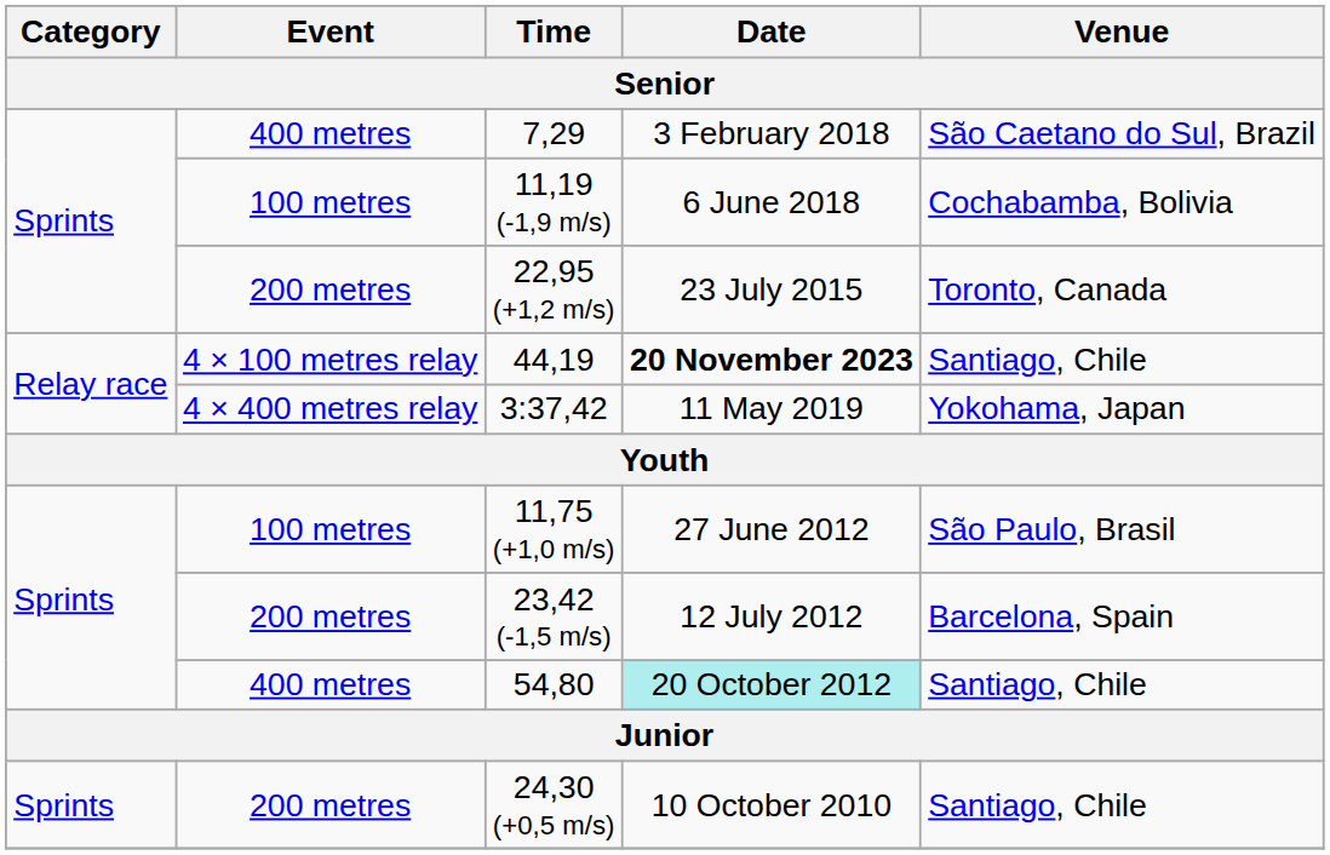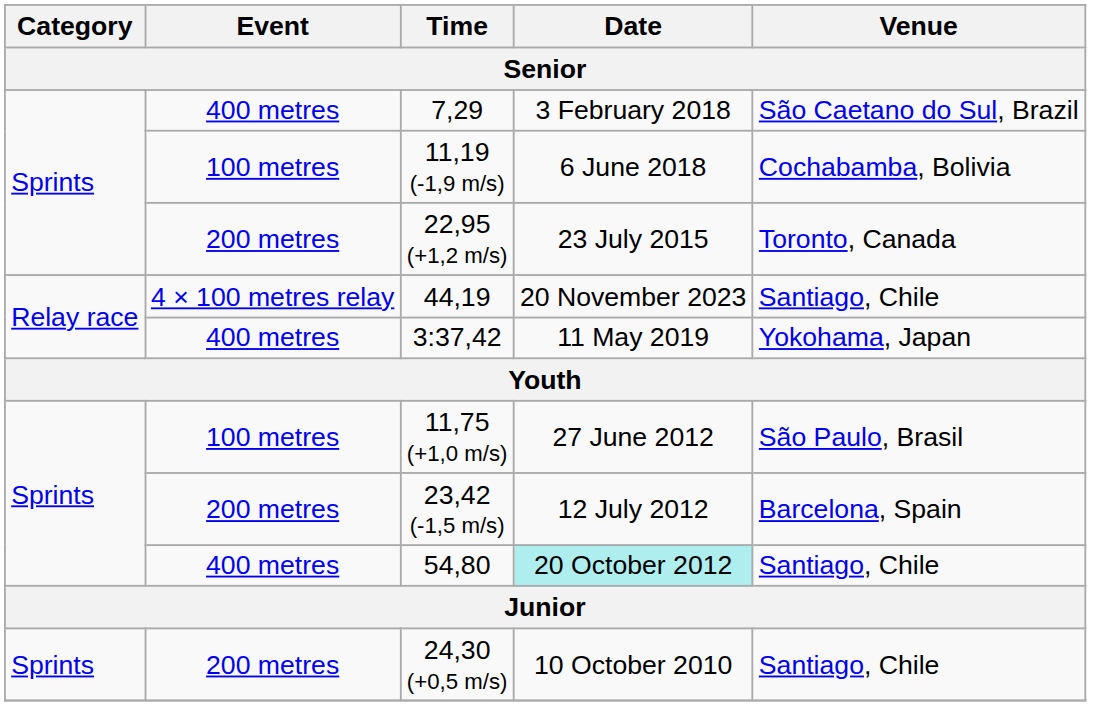 <table class="wikitable" style="font-size:90%;">
 <tr>
 <th>Category</th>
 <th>Event</th>
 <th>Time</th>
 <th>Date</th>
 <th>Venue</th>
 </tr>
 <tr>
 <th colspan="5">Senior</th>
 </tr>
 <tr>
 <td rowspan="3"><a href='#'>Sprints</a></td>
 <td align="center"><a href='#'>400 metres</a></td>
 <td align="center">7,29</td>
 <td align="center">3 February 2018</td>
 <td> <a href='#'>São Caetano do Sul</a>, Brazil</td>
 </tr>
 <tr>
 <td align="center"><a href='#'>100 metres</a></td>
 <td align="center">11,19<br> <small>(-1,9 m/s)</small></td>
 <td align="center">6 June 2018</td>
 <td> <a href='#'>Cochabamba</a>, Bolivia</td>
 </tr>
 <tr>
 <td align="center"><a href='#'>200 metres</a></td>
 <td align="center">22,95 <br> <small>(+1,2 m/s)</small></td>
 <td align="center">23 July 2015</td>
 <td> <a href='#'>Toronto</a>, Canada</td>
 </tr>
 <tr>
 <td rowspan="2"><a href='#'>Relay race</a></td>
 <td align="center"><a href='#'>4 × 100 metres relay</a></td>
 <td align="center">44,19</td>
-<td align="center"><strong>20 November 2023</strong></td>
+<td align="center">20 November 2023</td>
 <td> <a href='#'>Santiago</a>, Chile</td>
 </tr>
 <tr>
-<td align="center"><a href='#'>4 × 400 metres relay</a></td>
+<td align="center"><a href='#'>400 metres</a></td>
 <td align="center">3:37,42</td>
 <td align="center">11 May 2019</td>
 <td> <a href='#'>Yokohama</a>, Japan</td>
 </tr>
 <tr>
 <th colspan="5">Youth</th>
 </tr>
 <tr>
 <td rowspan="3"><a href='#'>Sprints</a></td>
 <td align="center"><a href='#'>100 metres</a></td>
 <td align="center">11,75<br><small>(+1,0 m/s)</small></td>
 <td align="center">27 June 2012</td>
 <td> <a href='#'>São Paulo</a>, Brasil</td>
 </tr>
 <tr>
 <td align="center"><a href='#'>200 metres</a></td>
 <td align="center">23,42<br><small>(-1,5 m/s)</small></td>
 <td align="center">12 July 2012</td>
 <td> <a href='#'>Barcelona</a>, Spain</td>
 </tr>
 <tr>
 <td align="center"><a href='#'>400 metres</a></td>
 <td align="center">54,80</td>
 <td align="center" style="background: paleturquoise;">20 October 2012</td>
 <td> <a href='#'>Santiago</a>, Chile</td>
 </tr>
 <tr>
 <th colspan="5">Junior</th>
 </tr>
 <tr>
 <td><a href='#'>Sprints</a></td>
 <td align="center"><a href='#'>200 metres</a></td>
 <td align="center">24,30<br><small>(+0,5 m/s)</small></td>
 <td align="center">10 October 2010</td>
 <td> <a href='#'>Santiago</a>, Chile</td>
 </tr>
 <tr>
 </tr>
 </table>
